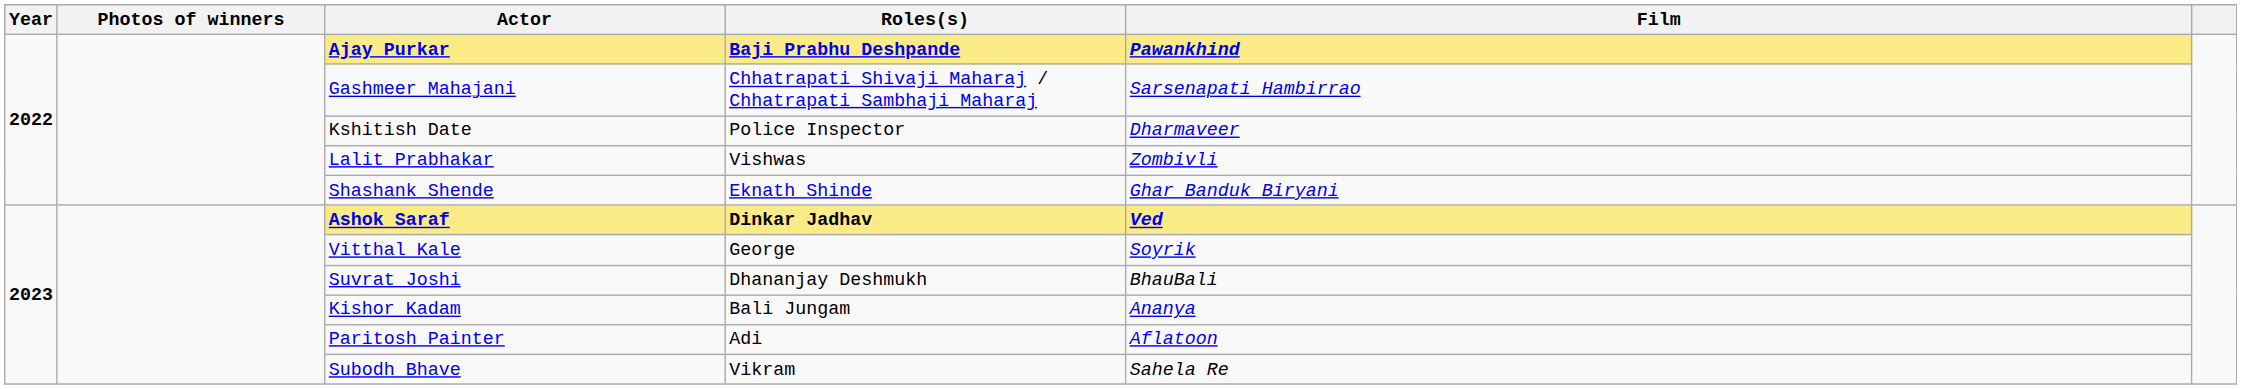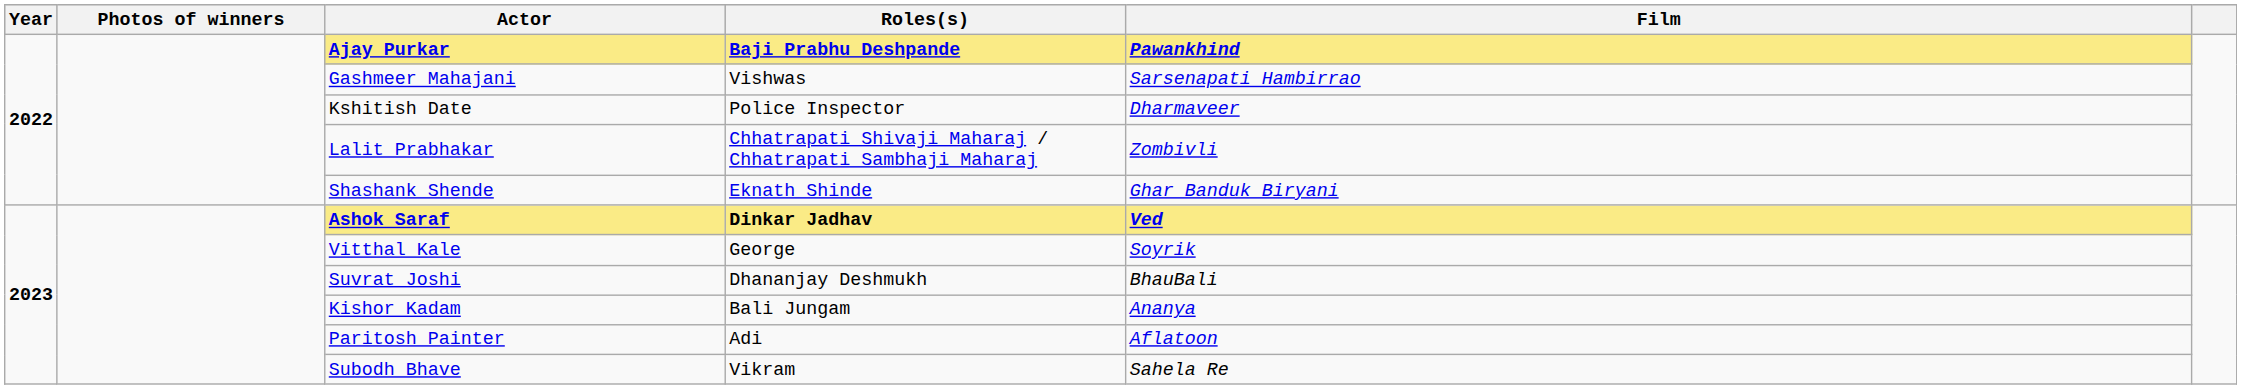 <table class="wikitable" style="width:100%">
 <tr bgcolor="#bebebe">
 <th width="2%">Year</th>
 <th width="12%">Photos of winners</th>
 <th width="18%">Actor</th>
 <th width="18%">Roles(s)</th>
 <th width="48%">Film</th>
 <th width="2%"></th>
 </tr>
 <tr>
 <td rowspan="5"><strong>2022</strong></td>
 <td rowspan="5"></td>
 <td style="background:#FAEB86"><strong><a href='#'>Ajay Purkar</a></strong></td>
 <td style="background:#FAEB86"><strong><a href='#'>Baji Prabhu Deshpande</a></strong></td>
 <td style="background:#FAEB86"><strong><em><a href='#'>Pawankhind</a></em></strong></td>
 <td rowspan="5"></td>
 </tr>
 <tr>
 <td><a href='#'>Gashmeer Mahajani</a></td>
-<td><a href='#'>Chhatrapati Shivaji Maharaj</a> / <a href='#'>Chhatrapati Sambhaji Maharaj</a></td>
+<td>Vishwas</td>
 <td><em><a href='#'>Sarsenapati Hambirrao</a></em></td>
 </tr>
 <tr>
 <td>Kshitish Date</td>
 <td>Police Inspector</td>
 <td><em><a href='#'>Dharmaveer</a></em></td>
 </tr>
 <tr>
 <td><a href='#'>Lalit Prabhakar</a></td>
-<td>Vishwas</td>
+<td><a href='#'>Chhatrapati Shivaji Maharaj</a> / <a href='#'>Chhatrapati Sambhaji Maharaj</a></td>
 <td><em><a href='#'>Zombivli</a></em></td>
 </tr>
 <tr>
 <td><a href='#'>Shashank Shende</a></td>
 <td><a href='#'>Eknath Shinde</a></td>
 <td><em><a href='#'>Ghar Banduk Biryani</a></em></td>
 </tr>
 <tr>
 <td rowspan="6"><strong>2023</strong></td>
 <td rowspan="6"></td>
 <td style="background:#FAEB86"><strong><a href='#'>Ashok Saraf</a></strong></td>
 <td style="background:#FAEB86"><strong>Dinkar Jadhav</strong></td>
 <td style="background:#FAEB86"><strong><em><a href='#'> Ved</a></em></strong></td>
 <td rowspan="6"></td>
 </tr>
 <tr>
 <td><a href='#'>Vitthal Kale</a></td>
 <td>George</td>
 <td><em><a href='#'>Soyrik</a></em></td>
 </tr>
 <tr>
 <td><a href='#'>Suvrat Joshi</a></td>
 <td>Dhananjay Deshmukh</td>
 <td><em>BhauBali</em></td>
 </tr>
 <tr>
 <td><a href='#'>Kishor Kadam </a></td>
 <td>Bali Jungam</td>
 <td><em><a href='#'> Ananya</a></em></td>
 </tr>
 <tr>
 <td><a href='#'>Paritosh Painter</a></td>
 <td>Adi</td>
 <td><em><a href='#'>Aflatoon</a></em></td>
 </tr>
 <tr>
 <td><a href='#'>Subodh Bhave</a></td>
 <td>Vikram</td>
 <td><em>Sahela Re</em></td>
 </tr>
 </table>
